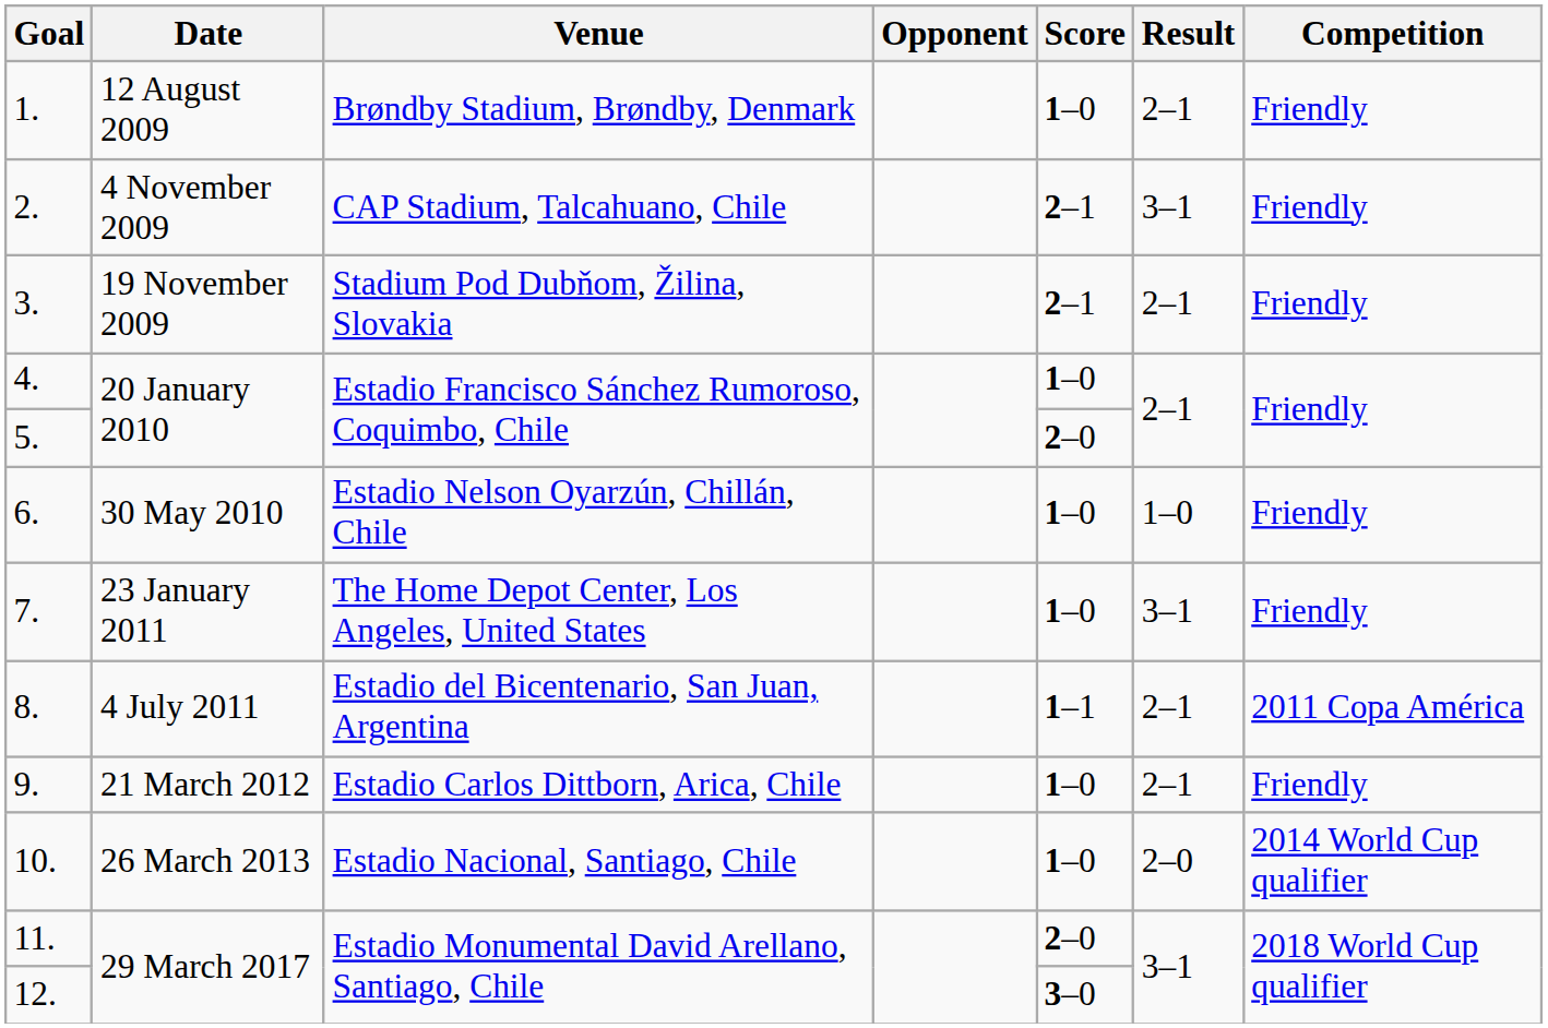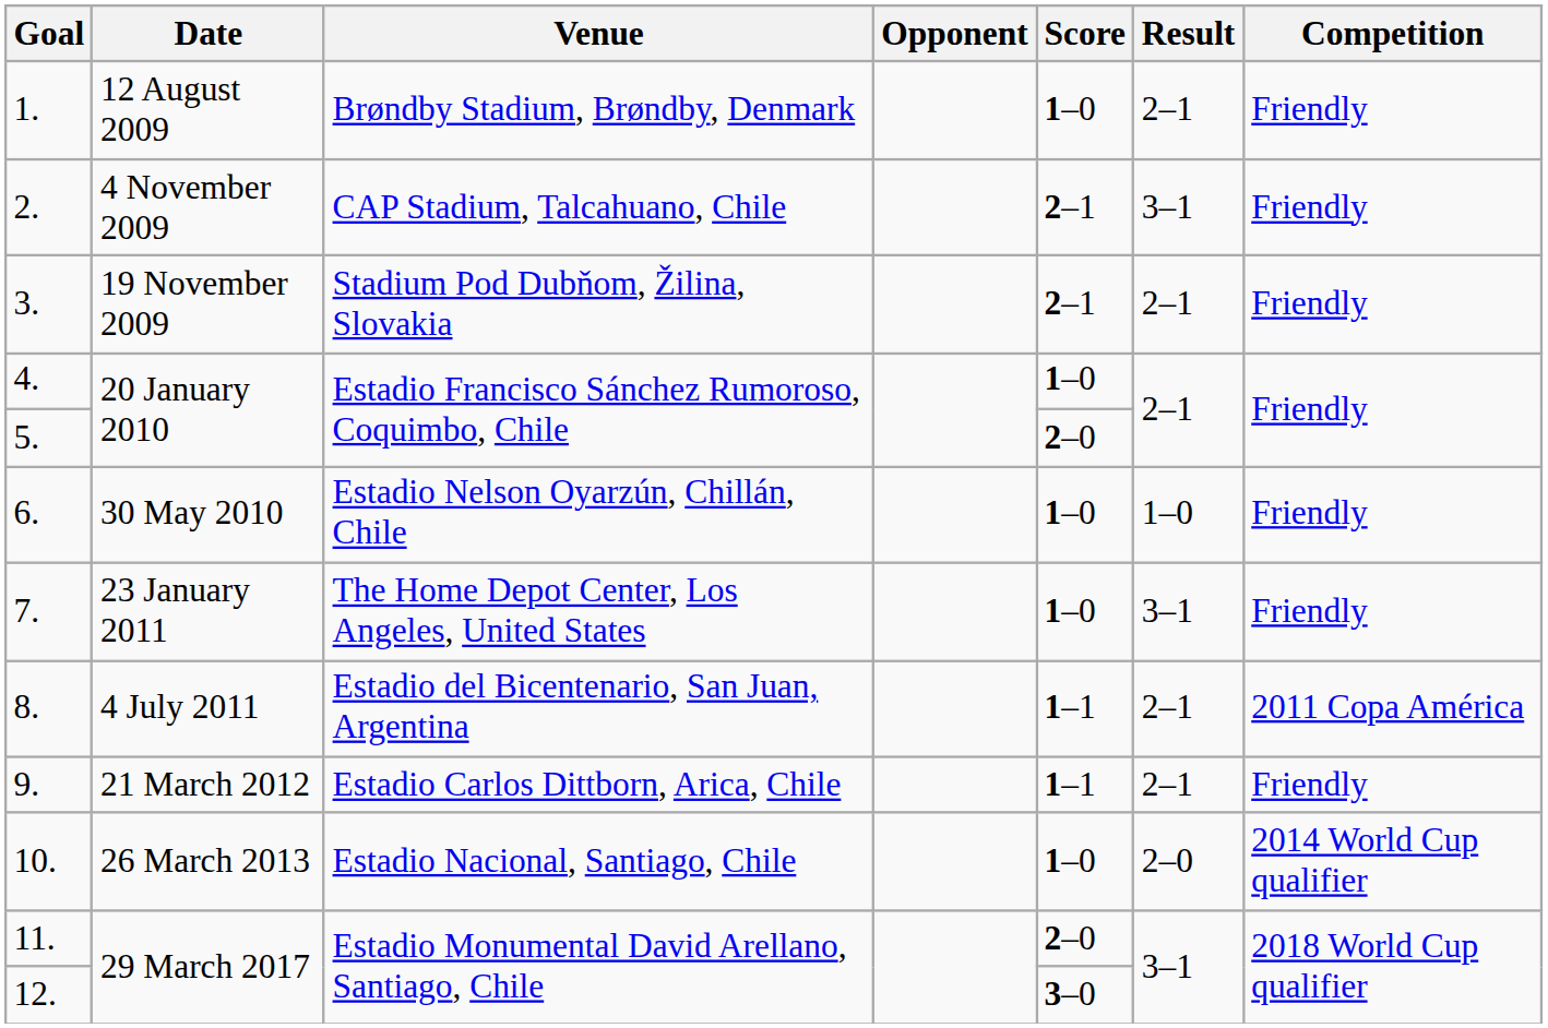 <table class="wikitable" style=font-size:85%>
 <tr>
 <th>Goal</th>
 <th>Date</th>
 <th>Venue</th>
 <th>Opponent</th>
 <th>Score</th>
 <th>Result</th>
 <th>Competition</th>
 </tr>
 <tr>
 <td>1.</td>
 <td>12 August 2009</td>
 <td><a href='#'>Brøndby Stadium</a>, <a href='#'>Brøndby</a>, <a href='#'>Denmark</a></td>
 <td align=left></td>
 <td><strong>1</strong>–0</td>
 <td>2–1</td>
 <td><a href='#'>Friendly</a></td>
 </tr>
 <tr>
 <td>2.</td>
 <td>4 November 2009</td>
 <td><a href='#'>CAP Stadium</a>, <a href='#'>Talcahuano</a>, <a href='#'>Chile</a></td>
 <td align=left></td>
 <td><strong>2</strong>–1</td>
 <td>3–1</td>
 <td><a href='#'>Friendly</a></td>
 </tr>
 <tr>
 <td>3.</td>
 <td>19 November 2009</td>
 <td><a href='#'>Stadium Pod Dubňom</a>, <a href='#'>Žilina</a>, <a href='#'>Slovakia</a></td>
 <td align=left></td>
 <td><strong>2</strong>–1</td>
 <td>2–1</td>
 <td><a href='#'>Friendly</a></td>
 </tr>
 <tr>
 <td>4.</td>
 <td rowspan=2>20 January 2010</td>
 <td rowspan=2><a href='#'>Estadio Francisco Sánchez Rumoroso</a>, <a href='#'>Coquimbo</a>, <a href='#'>Chile</a></td>
 <td rowspan=2 align=left></td>
 <td><strong>1</strong>–0</td>
 <td rowspan=2>2–1</td>
 <td rowspan=2><a href='#'>Friendly</a></td>
 </tr>
 <tr>
 <td>5.</td>
 <td><strong>2</strong>–0</td>
 </tr>
 <tr>
 <td>6.</td>
 <td>30 May 2010</td>
 <td><a href='#'>Estadio Nelson Oyarzún</a>, <a href='#'>Chillán</a>, <a href='#'>Chile</a></td>
 <td align=left></td>
 <td><strong>1</strong>–0</td>
 <td>1–0</td>
 <td><a href='#'>Friendly</a></td>
 </tr>
 <tr>
 <td>7.</td>
 <td>23 January 2011</td>
 <td><a href='#'>The Home Depot Center</a>, <a href='#'>Los Angeles</a>, <a href='#'>United States</a></td>
 <td align=left></td>
 <td><strong>1</strong>–0</td>
 <td>3–1</td>
 <td><a href='#'>Friendly</a></td>
 </tr>
 <tr>
 <td>8.</td>
 <td>4 July 2011</td>
 <td><a href='#'>Estadio del Bicentenario</a>, <a href='#'>San Juan, Argentina</a></td>
 <td align=left></td>
 <td><strong>1</strong>–1</td>
 <td>2–1</td>
 <td><a href='#'>2011 Copa América</a></td>
 </tr>
 <tr>
 <td>9.</td>
 <td>21 March 2012</td>
 <td><a href='#'>Estadio Carlos Dittborn</a>, <a href='#'>Arica</a>, <a href='#'>Chile</a></td>
 <td align=left></td>
-<td><strong>1</strong>–0</td>
+<td><strong>1</strong>–1</td>
 <td>2–1</td>
 <td><a href='#'>Friendly</a></td>
 </tr>
 <tr>
 <td>10.</td>
 <td>26 March 2013</td>
 <td><a href='#'>Estadio Nacional</a>, <a href='#'>Santiago</a>, <a href='#'>Chile</a></td>
 <td align=left></td>
 <td><strong>1</strong>–0</td>
 <td>2–0</td>
 <td><a href='#'>2014 World Cup qualifier</a></td>
 </tr>
 <tr>
 <td>11.</td>
 <td rowspan=2>29 March 2017</td>
 <td rowspan=2><a href='#'>Estadio Monumental David Arellano</a>, <a href='#'>Santiago</a>, <a href='#'>Chile</a></td>
 <td rowspan=2 align=left></td>
 <td><strong>2</strong>–0</td>
 <td rowspan=2>3–1</td>
 <td rowspan=2><a href='#'>2018 World Cup qualifier</a></td>
 </tr>
 <tr>
 <td>12.</td>
 <td><strong>3</strong>–0</td>
 </tr>
 </table>
